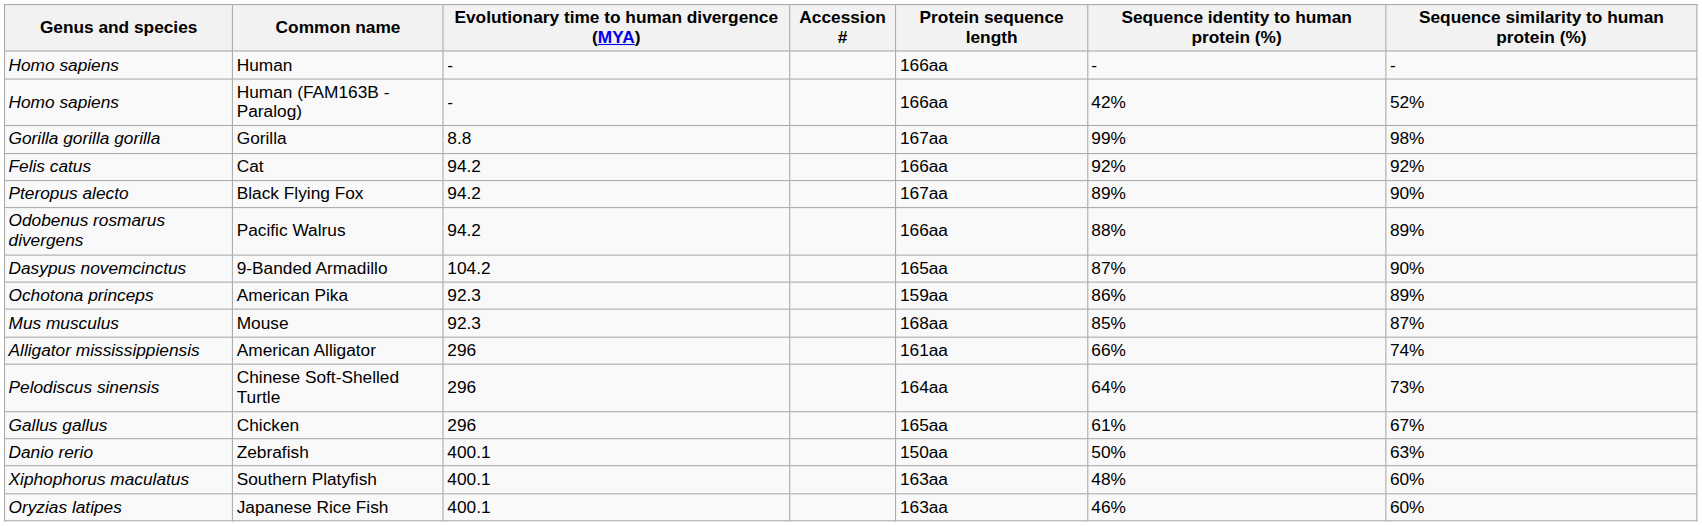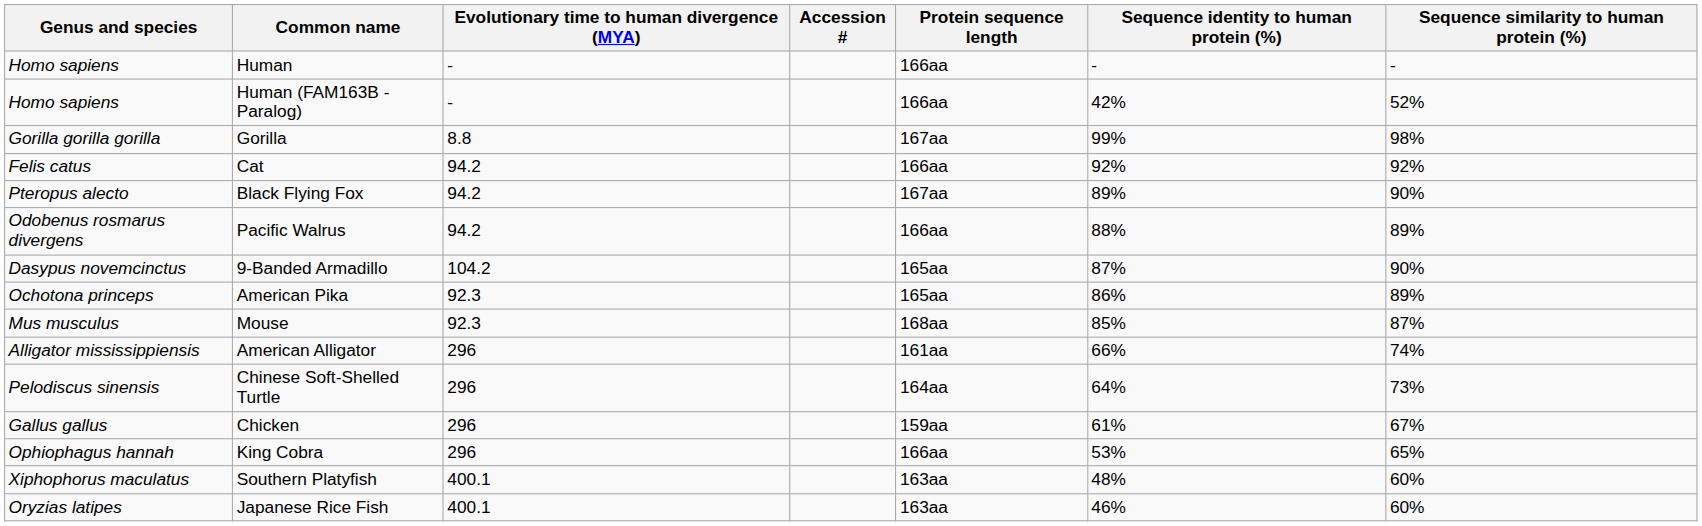 <table class="wikitable">
 <tr>
 <th>Genus and species</th>
 <th>Common name</th>
 <th>Evolutionary time to human divergence (<a href='#'>MYA</a>)</th>
 <th>Accession #</th>
 <th>Protein sequence length</th>
 <th>Sequence identity to human protein (%)</th>
 <th>Sequence similarity to human protein (%)</th>
 </tr>
 <tr>
 <td><em>Homo sapiens</em></td>
 <td>Human</td>
 <td>-</td>
 <td></td>
 <td>166aa</td>
 <td>-</td>
 <td>-</td>
 </tr>
 <tr>
 <td><em>Homo sapiens</em></td>
 <td>Human (FAM163B - Paralog)</td>
 <td>-</td>
 <td></td>
 <td>166aa</td>
 <td>42%</td>
 <td>52%</td>
 </tr>
 <tr>
 <td><em>Gorilla gorilla gorilla</em></td>
 <td>Gorilla</td>
 <td>8.8</td>
 <td></td>
 <td>167aa</td>
 <td>99%</td>
 <td>98%</td>
 </tr>
 <tr>
 <td><em>Felis catus</em></td>
 <td>Cat</td>
 <td>94.2</td>
 <td></td>
 <td>166aa</td>
 <td>92%</td>
 <td>92%</td>
 </tr>
 <tr>
 <td><em>Pteropus alecto</em></td>
 <td>Black Flying Fox</td>
 <td>94.2</td>
 <td></td>
 <td>167aa</td>
 <td>89%</td>
 <td>90%</td>
 </tr>
 <tr>
 <td><em>Odobenus rosmarus divergens</em></td>
 <td>Pacific Walrus</td>
 <td>94.2</td>
 <td></td>
 <td>166aa</td>
 <td>88%</td>
 <td>89%</td>
 </tr>
 <tr>
 <td><em>Dasypus novemcinctus</em></td>
 <td>9-Banded Armadillo</td>
 <td>104.2</td>
 <td></td>
 <td>165aa</td>
 <td>87%</td>
 <td>90%</td>
 </tr>
 <tr>
 <td><em>Ochotona princeps</em></td>
 <td>American Pika</td>
 <td>92.3</td>
 <td></td>
-<td>159aa</td>
+<td>165aa</td>
 <td>86%</td>
 <td>89%</td>
 </tr>
 <tr>
 <td><em>Mus musculus</em></td>
 <td>Mouse</td>
 <td>92.3</td>
 <td></td>
 <td>168aa</td>
 <td>85%</td>
 <td>87%</td>
 </tr>
 <tr>
 <td><em>Alligator mississippiensis</em></td>
 <td>American Alligator</td>
 <td>296</td>
 <td></td>
 <td>161aa</td>
 <td>66%</td>
 <td>74%</td>
 </tr>
 <tr>
 <td><em>Pelodiscus sinensis</em></td>
 <td>Chinese Soft-Shelled Turtle</td>
 <td>296</td>
 <td></td>
 <td>164aa</td>
 <td>64%</td>
 <td>73%</td>
 </tr>
 <tr>
 <td><em>Gallus gallus</em></td>
 <td>Chicken</td>
 <td>296</td>
 <td></td>
-<td>165aa</td>
+<td>159aa</td>
 <td>61%</td>
 <td>67%</td>
 </tr>
 <tr>
-<td><em>Danio rerio</em></td>
-<td>Zebrafish</td>
-<td>400.1</td>
+<td><em>Ophiophagus hannah</em></td>
+<td>King Cobra</td>
+<td>296</td>
 <td></td>
-<td>150aa</td>
-<td>50%</td>
-<td>63%</td>
+<td>166aa</td>
+<td>53%</td>
+<td>65%</td>
 </tr>
 <tr>
 <td><em>Xiphophorus maculatus</em></td>
 <td>Southern Platyfish</td>
 <td>400.1</td>
 <td></td>
 <td>163aa</td>
 <td>48%</td>
 <td>60%</td>
 </tr>
 <tr>
 <td><em>Oryzias latipes</em></td>
 <td>Japanese Rice Fish</td>
 <td>400.1</td>
 <td></td>
 <td>163aa</td>
 <td>46%</td>
 <td>60%</td>
 </tr>
 </table>
